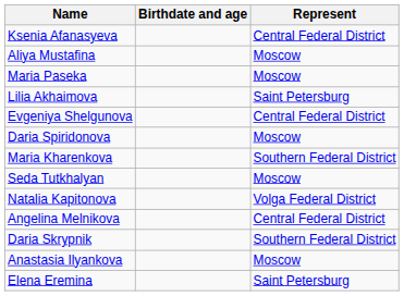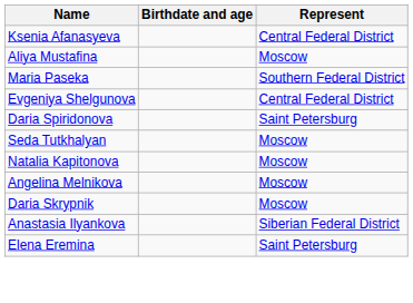 <table class="wikitable">
 <tr>
 <th>Name</th>
 <th>Birthdate and age</th>
 <th>Represent</th>
 </tr>
 <tr>
 <td><a href='#'>Ksenia Afanasyeva</a></td>
 <td></td>
 <td><a href='#'>Central Federal District</a></td>
 </tr>
 <tr>
 <td><a href='#'>Aliya Mustafina</a></td>
 <td></td>
 <td><a href='#'>Moscow</a></td>
 </tr>
 <tr>
 <td><a href='#'>Maria Paseka</a></td>
 <td></td>
-<td><a href='#'>Moscow</a></td>
-</tr>
-<tr>
-<td><a href='#'>Lilia Akhaimova</a></td>
-<td></td>
-<td><a href='#'>Saint Petersburg</a></td>
+<td><a href='#'>Southern Federal District</a></td>
 </tr>
 <tr>
 <td><a href='#'>Evgeniya Shelgunova</a></td>
 <td></td>
 <td><a href='#'>Central Federal District</a></td>
 </tr>
 <tr>
 <td><a href='#'>Daria Spiridonova</a></td>
 <td></td>
-<td><a href='#'>Moscow</a></td>
-</tr>
-<tr>
-<td><a href='#'>Maria Kharenkova</a></td>
-<td></td>
-<td><a href='#'>Southern Federal District</a></td>
+<td><a href='#'>Saint Petersburg</a></td>
 </tr>
 <tr>
 <td><a href='#'>Seda Tutkhalyan</a></td>
 <td></td>
 <td><a href='#'>Moscow</a></td>
 </tr>
 <tr>
 <td><a href='#'>Natalia Kapitonova</a></td>
 <td></td>
-<td><a href='#'>Volga Federal District</a></td>
+<td><a href='#'>Moscow</a></td>
 </tr>
 <tr>
 <td><a href='#'>Angelina Melnikova</a></td>
 <td></td>
-<td><a href='#'>Central Federal District</a></td>
+<td><a href='#'>Moscow</a></td>
 </tr>
 <tr>
 <td><a href='#'>Daria Skrypnik</a></td>
 <td></td>
-<td><a href='#'>Southern Federal District</a></td>
+<td><a href='#'>Moscow</a></td>
 </tr>
 <tr>
 <td><a href='#'>Anastasia Ilyankova</a></td>
 <td></td>
-<td><a href='#'>Moscow</a></td>
+<td><a href='#'>Siberian Federal District</a></td>
 </tr>
 <tr>
 <td><a href='#'>Elena Eremina</a></td>
 <td></td>
 <td><a href='#'>Saint Petersburg</a></td>
 </tr>
 </table>
